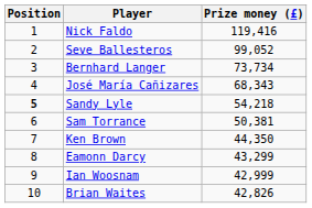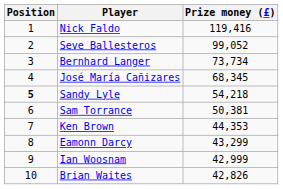 <table class="wikitable">
 <tr>
 <th>Position</th>
 <th>Player</th>
 <th>Prize money (<a href='#'>£</a>)</th>
 </tr>
 <tr>
 <td align=center>1</td>
 <td> <a href='#'>Nick Faldo</a></td>
 <td align=center>119,416</td>
 </tr>
 <tr>
 <td align=center>2</td>
 <td> <a href='#'>Seve Ballesteros</a></td>
 <td align=center>99,052</td>
 </tr>
 <tr>
 <td align=center>3</td>
 <td> <a href='#'>Bernhard Langer</a></td>
 <td align=center>73,734</td>
 </tr>
 <tr>
 <td align=center>4</td>
 <td> <a href='#'>José María Cañizares</a></td>
-<td align=center>68,343</td>
+<td align=center>68,345</td>
 </tr>
 <tr>
 <td align=center><strong>5</strong></td>
 <td> <a href='#'>Sandy Lyle</a></td>
 <td align=center>54,218</td>
 </tr>
 <tr>
 <td align=center>6</td>
 <td> <a href='#'>Sam Torrance</a></td>
 <td align=center>50,381</td>
 </tr>
 <tr>
 <td align=center>7</td>
 <td> <a href='#'>Ken Brown</a></td>
-<td align=center>44,350</td>
+<td align=center>44,353</td>
 </tr>
 <tr>
 <td align=center>8</td>
 <td> <a href='#'>Eamonn Darcy</a></td>
 <td align=center>43,299</td>
 </tr>
 <tr>
 <td align=center>9</td>
 <td> <a href='#'>Ian Woosnam</a></td>
 <td align=center>42,999</td>
 </tr>
 <tr>
 <td align=center>10</td>
 <td> <a href='#'>Brian Waites</a></td>
 <td align=center>42,826</td>
 </tr>
 </table>
